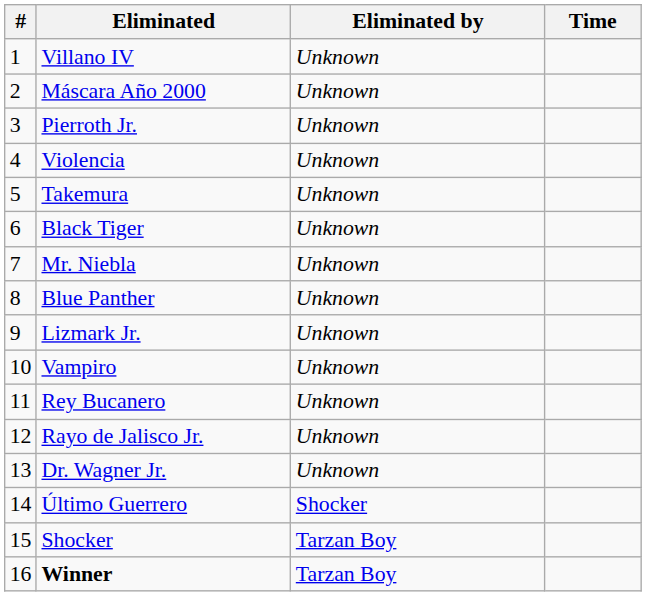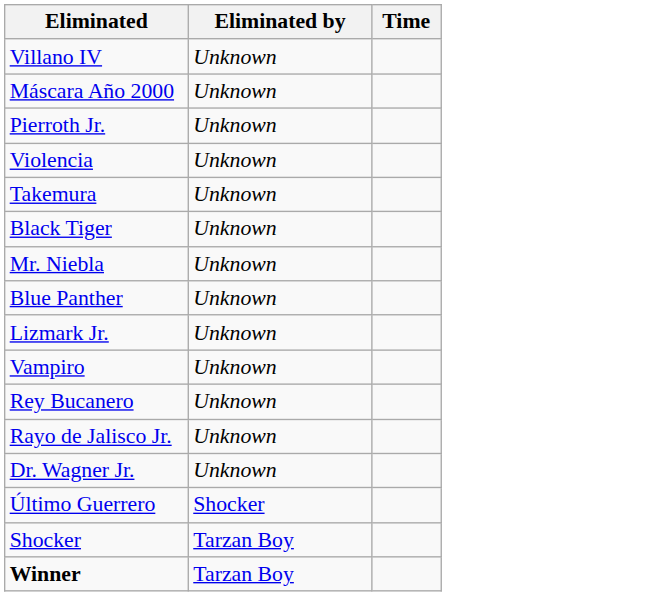 <table class="wikitable sortable">
 <tr>
-<th width=5%>#</th>
 <th width=40%>Eliminated</th>
 <th width=40%>Eliminated by</th>
 <th width=15%>Time</th>
 </tr>
 <tr>
-<td>1</td>
 <td><a href='#'>Villano IV</a></td>
 <td><em>Unknown</em></td>
 <td> </td>
 </tr>
 <tr>
-<td>2</td>
 <td><a href='#'>Máscara Año 2000</a></td>
 <td><em>Unknown</em></td>
 <td> </td>
 </tr>
 <tr>
-<td>3</td>
 <td><a href='#'>Pierroth Jr.</a></td>
 <td><em>Unknown</em></td>
 <td> </td>
 </tr>
 <tr>
-<td>4</td>
 <td><a href='#'>Violencia</a></td>
 <td><em>Unknown</em></td>
 <td> </td>
 </tr>
 <tr>
-<td>5</td>
 <td><a href='#'>Takemura</a></td>
 <td><em>Unknown</em></td>
 <td> </td>
 </tr>
 <tr>
-<td>6</td>
 <td><a href='#'>Black Tiger</a></td>
 <td><em>Unknown</em></td>
 <td> </td>
 </tr>
 <tr>
-<td>7</td>
 <td><a href='#'>Mr. Niebla</a></td>
 <td><em>Unknown</em></td>
 <td> </td>
 </tr>
 <tr>
-<td>8</td>
 <td><a href='#'>Blue Panther</a></td>
 <td><em>Unknown</em></td>
 <td> </td>
 </tr>
 <tr>
-<td>9</td>
 <td><a href='#'>Lizmark Jr.</a></td>
 <td><em>Unknown</em></td>
 <td> </td>
 </tr>
 <tr>
-<td>10</td>
 <td><a href='#'>Vampiro</a></td>
 <td><em>Unknown</em></td>
 <td> </td>
 </tr>
 <tr>
-<td>11</td>
 <td><a href='#'>Rey Bucanero</a></td>
 <td><em>Unknown</em></td>
 <td> </td>
 </tr>
 <tr>
-<td>12</td>
 <td><a href='#'>Rayo de Jalisco Jr.</a></td>
 <td><em>Unknown</em></td>
 <td> </td>
 </tr>
 <tr>
-<td>13</td>
 <td><a href='#'>Dr. Wagner Jr.</a></td>
 <td><em>Unknown</em></td>
 <td> </td>
 </tr>
 <tr>
-<td>14</td>
 <td><a href='#'>Último Guerrero</a></td>
 <td><a href='#'>Shocker</a></td>
 <td> </td>
 </tr>
 <tr>
-<td>15</td>
 <td><a href='#'>Shocker</a></td>
 <td><a href='#'>Tarzan Boy</a></td>
 <td> </td>
 </tr>
 <tr>
-<td>16</td>
 <td><strong>Winner</strong></td>
 <td><a href='#'>Tarzan Boy</a></td>
 <td> </td>
 </tr>
 </table>
